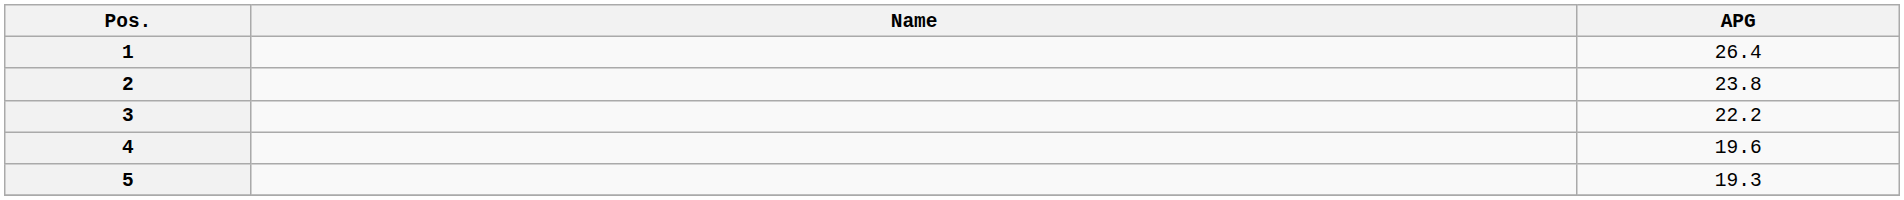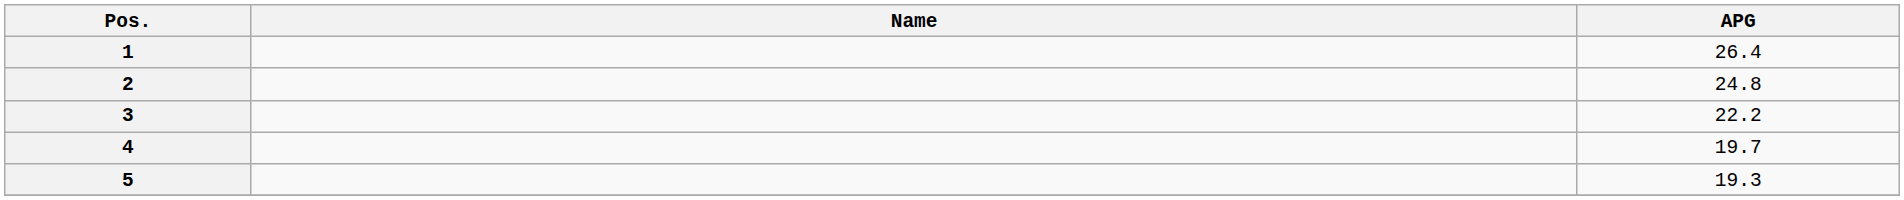 <table class=wikitable width=100% style="text-align:center;">
 <tr>
 <th width="13%">Pos.</th>
 <th width="70%">Name</th>
 <th width="17%">APG</th>
 </tr>
 <tr>
 <th>1</th>
 <td align=left></td>
 <td>26.4</td>
 </tr>
 <tr>
 <th>2</th>
 <td align=left></td>
-<td>23.8</td>
+<td>24.8</td>
 </tr>
 <tr>
 <th>3</th>
 <td align=left></td>
 <td>22.2</td>
 </tr>
 <tr>
 <th>4</th>
 <td align=left></td>
-<td>19.6</td>
+<td>19.7</td>
 </tr>
 <tr>
 <th>5</th>
 <td align=left></td>
 <td>19.3</td>
 </tr>
 <tr>
 </tr>
 </table>
